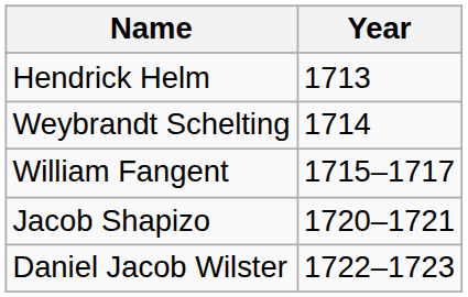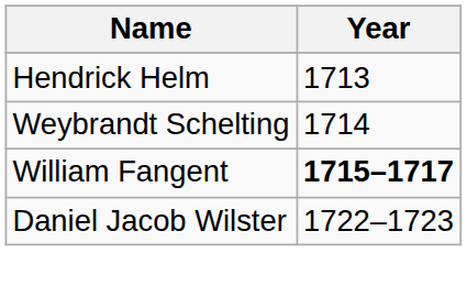 <table Class = "wikitable" style = "float:right">
 <tr>
 <th>Name</th>
 <th>Year</th>
 </tr>
 <tr>
 <td>Hendrick Helm</td>
 <td>1713</td>
 </tr>
 <tr>
 <td>Weybrandt Schelting</td>
 <td>1714</td>
 </tr>
 <tr>
 <td>William Fangent</td>
-<td>1715–1717</td>
-</tr>
-<tr>
-<td>Jacob Shapizo</td>
-<td>1720–1721</td>
+<td><strong>1715–1717</strong></td>
 </tr>
 <tr>
 <td>Daniel Jacob Wilster</td>
 <td>1722–1723</td>
 </tr>
 </table>
